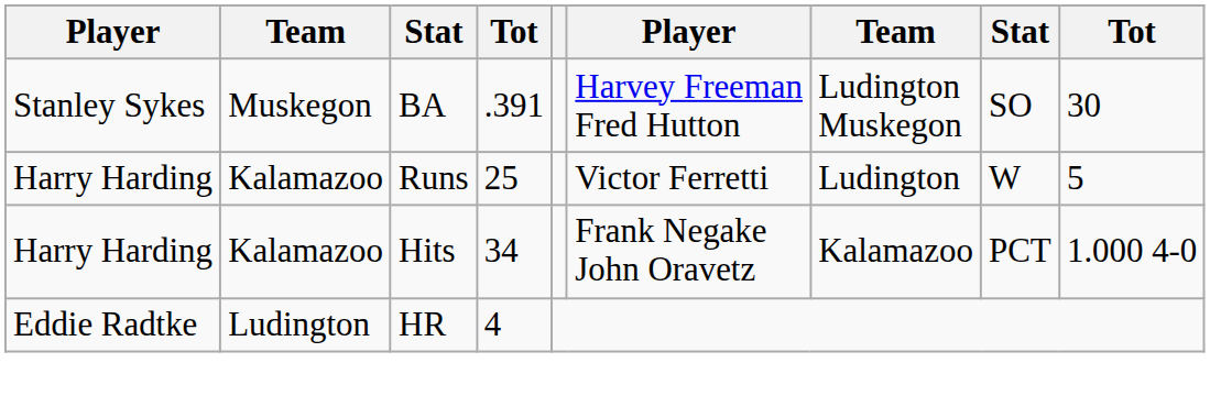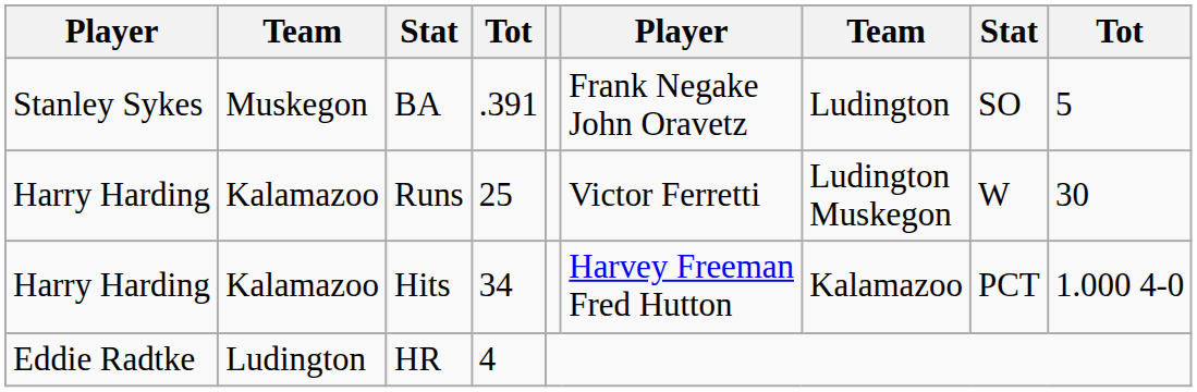 <table class="wikitable">
 <tr>
 <th>Player</th>
 <th>Team</th>
 <th>Stat</th>
 <th>Tot</th>
 <th></th>
 <th>Player</th>
 <th>Team</th>
 <th>Stat</th>
 <th>Tot</th>
 </tr>
 <tr>
 <td>Stanley Sykes</td>
 <td>Muskegon</td>
 <td>BA</td>
 <td>.391</td>
 <td></td>
-<td><a href='#'>Harvey Freeman</a><br>Fred Hutton</td>
-<td>Ludington<br>Muskegon</td>
+<td>Frank Negake<br>John Oravetz</td>
+<td>Ludington</td>
 <td>SO</td>
-<td>30</td>
+<td>5</td>
 </tr>
 <tr>
 <td>Harry Harding</td>
 <td>Kalamazoo</td>
 <td>Runs</td>
 <td>25</td>
 <td></td>
 <td>Victor Ferretti</td>
-<td>Ludington</td>
+<td>Ludington<br>Muskegon</td>
 <td>W</td>
-<td>5</td>
+<td>30</td>
 </tr>
 <tr>
 <td>Harry Harding</td>
 <td>Kalamazoo</td>
 <td>Hits</td>
 <td>34</td>
 <td></td>
-<td>Frank Negake<br>John Oravetz</td>
+<td><a href='#'>Harvey Freeman</a><br>Fred Hutton</td>
 <td>Kalamazoo</td>
 <td>PCT</td>
 <td>1.000 4-0</td>
 </tr>
 <tr>
 <td>Eddie Radtke</td>
 <td>Ludington</td>
 <td>HR</td>
 <td>4</td>
 </tr>
 </table>
